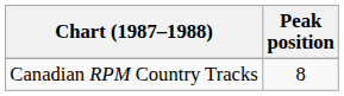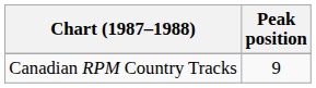 <table class="wikitable sortable">
 <tr>
 <th align="left">Chart (1987–1988)</th>
 <th align="center">Peak<br>position</th>
 </tr>
 <tr>
 </tr>
 <tr>
 <td align="left">Canadian <em>RPM</em> Country Tracks</td>
-<td align="center">8</td>
+<td align="center">9</td>
 </tr>
 </table>
